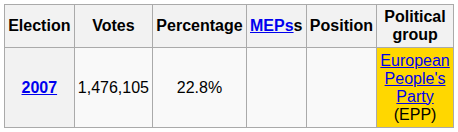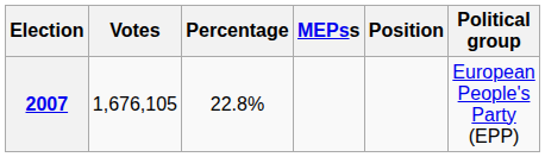 <table class=wikitable style="text-align: right;" width=70%>
 <tr>
 <th>Election</th>
 <th>Votes</th>
 <th>Percentage</th>
 <th><a href='#'>MEPs</a>s</th>
 <th>Position</th>
 <th>Political group</th>
 </tr>
 <tr style="text-align:center;">
 <th><a href='#'>2007</a></th>
-<td>1,476,105</td>
+<td>1,676,105</td>
 <td>22.8%</td>
 <td></td>
 <td></td>
-<td style="background: gold;"><a href='#'>European People's Party</a> (EPP)</td>
+<td><a href='#'>European People's Party</a> (EPP)</td>
 </tr>
 <tr>
 </tr>
 </table>
